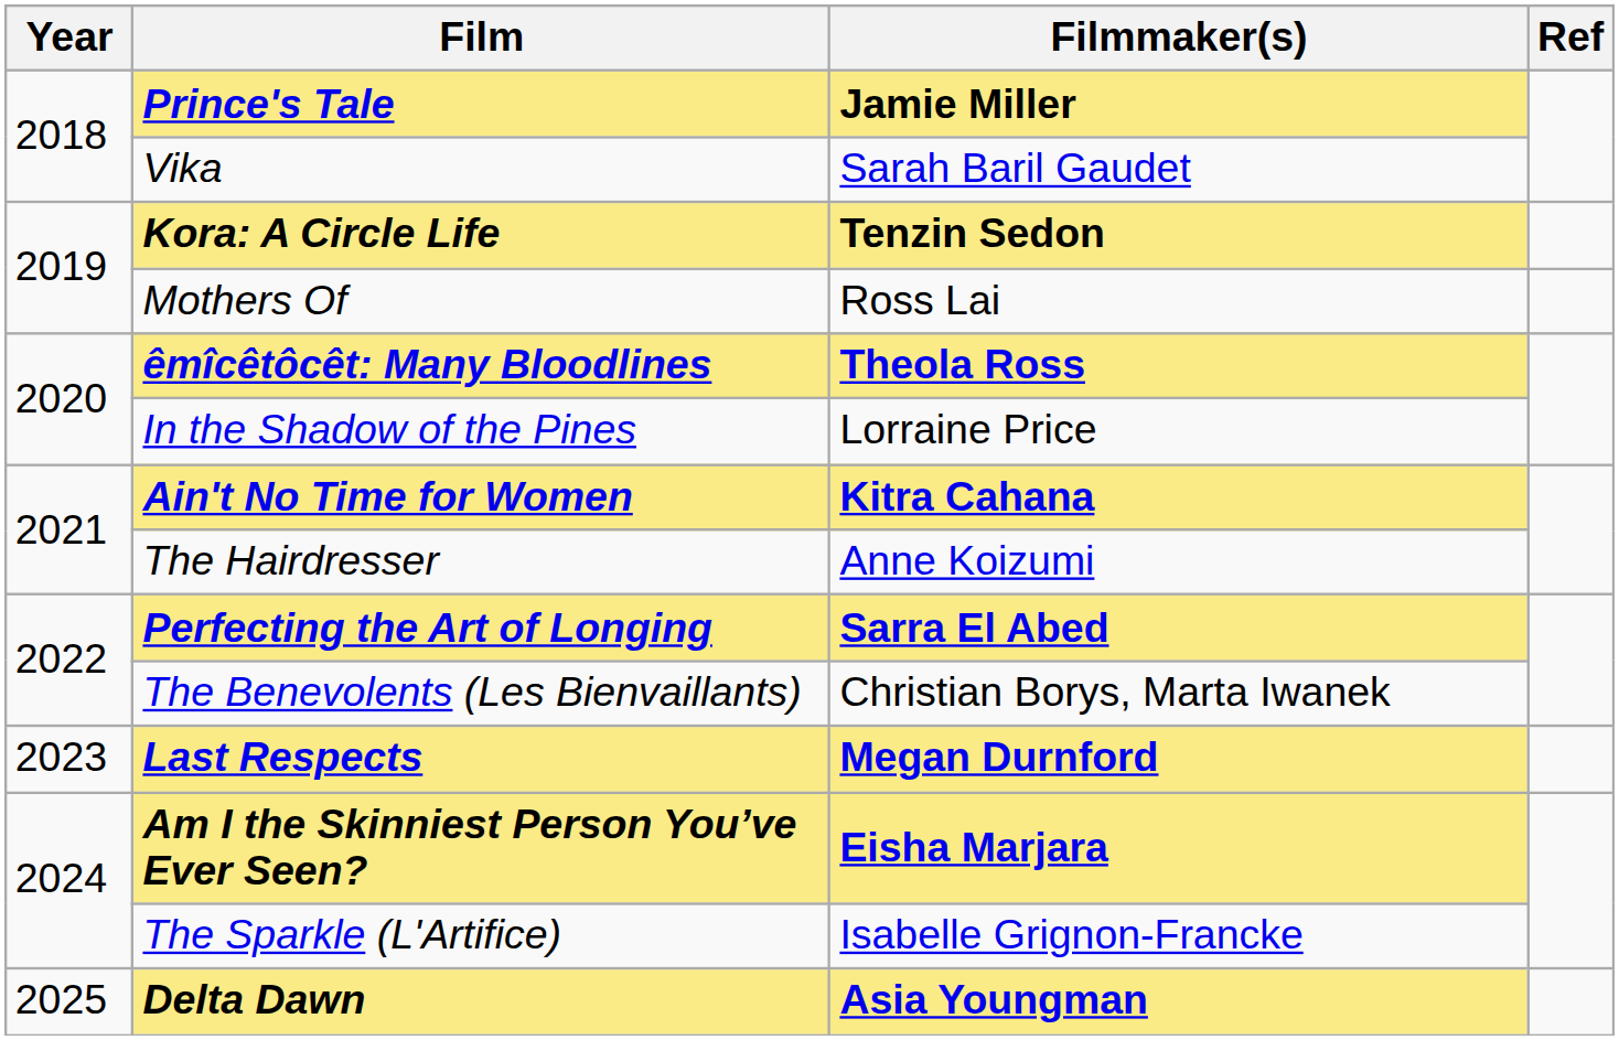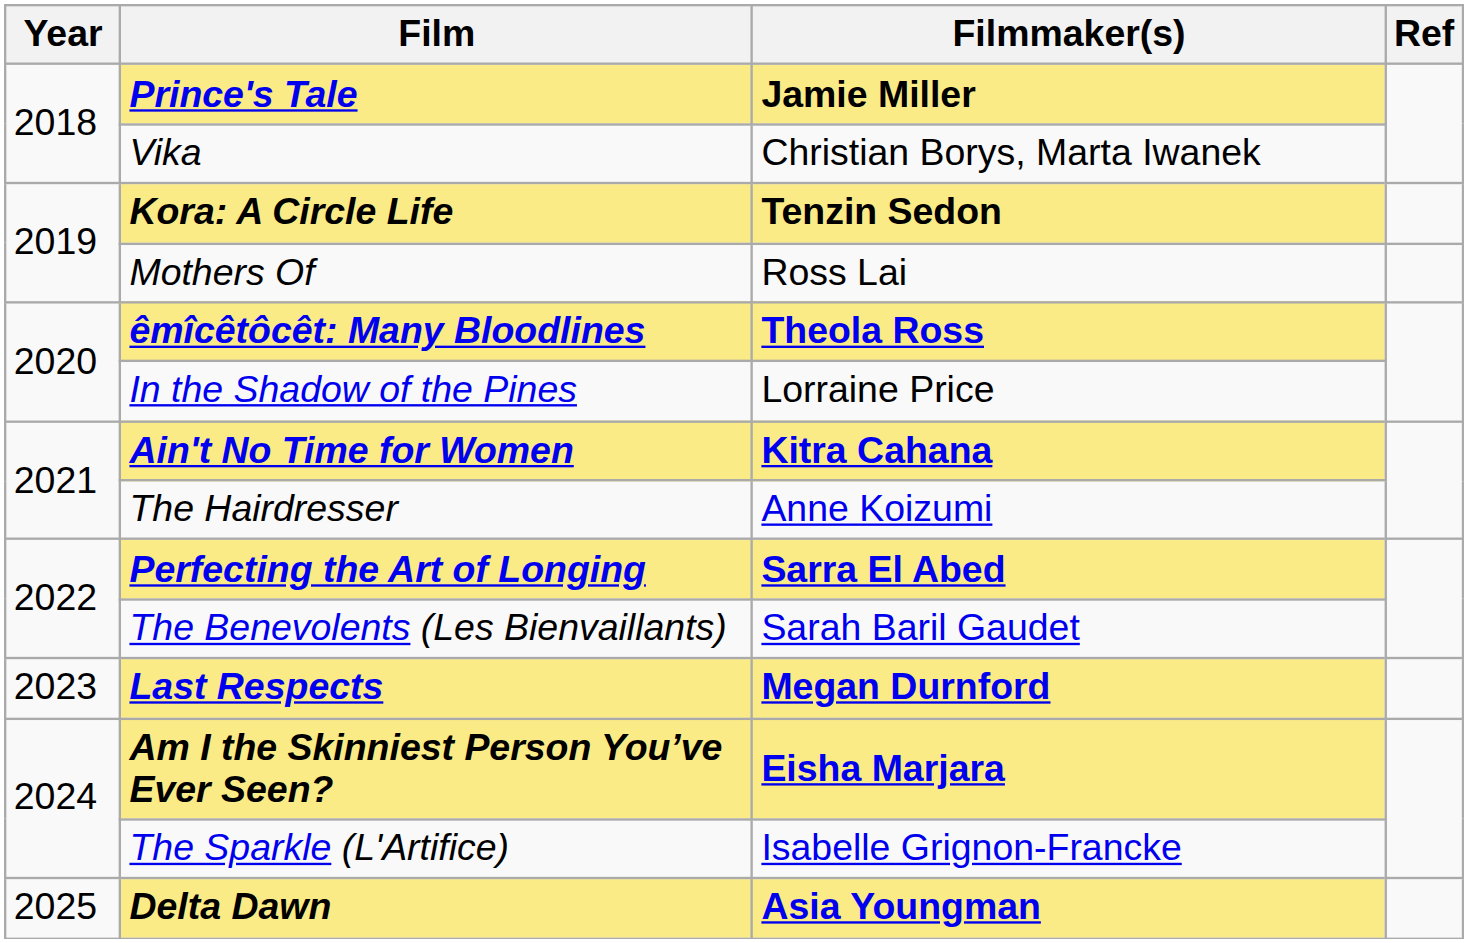 <table class = "wikitable sortable" width=100%>
 <tr>
 <th style="width:8%;">Year</th>
 <th style="width:45%;">Film</th>
 <th style="width:45%;">Filmmaker(s)</th>
 <th style="width:2%;">Ref</th>
 </tr>
 <tr>
 <td rowspan=2>2018</td>
 <td style="background:#FAEB86;"><strong><em><a href='#'>Prince's Tale</a></em></strong></td>
 <td style="background:#FAEB86;"><strong>Jamie Miller</strong></td>
 <td rowspan=2></td>
 </tr>
 <tr>
 <td><em>Vika</em></td>
-<td><a href='#'>Sarah Baril Gaudet</a></td>
+<td>Christian Borys, Marta Iwanek</td>
 </tr>
 <tr>
 <td rowspan=2>2019</td>
 <td style="background:#FAEB86;"><strong><em>Kora: A Circle Life</em></strong></td>
 <td style="background:#FAEB86;"><strong>Tenzin Sedon</strong></td>
 <td></td>
 </tr>
 <tr>
 <td><em>Mothers Of</em></td>
 <td>Ross Lai</td>
 <td></td>
 </tr>
 <tr>
 <td rowspan=2>2020</td>
 <td style="background:#FAEB86;"><strong><em><a href='#'>êmîcêtôcêt: Many Bloodlines</a></em></strong></td>
 <td style="background:#FAEB86;"><strong><a href='#'>Theola Ross</a></strong></td>
 <td rowspan=2></td>
 </tr>
 <tr>
 <td><em><a href='#'>In the Shadow of the Pines</a></em></td>
 <td>Lorraine Price</td>
 </tr>
 <tr>
 <td rowspan=2>2021</td>
 <td style="background:#FAEB86;"><strong><em><a href='#'>Ain't No Time for Women</a></em></strong></td>
 <td style="background:#FAEB86;"><strong><a href='#'>Kitra Cahana</a></strong></td>
 <td rowspan=2></td>
 </tr>
 <tr>
 <td><em>The Hairdresser</em></td>
 <td><a href='#'>Anne Koizumi</a></td>
 </tr>
 <tr>
 <td rowspan=2>2022</td>
 <td style="background:#FAEB86;"><strong><em><a href='#'>Perfecting the Art of Longing</a></em></strong></td>
 <td style="background:#FAEB86;"><strong><a href='#'>Sarra El Abed</a></strong></td>
 <td rowspan=2></td>
 </tr>
 <tr>
 <td><em><a href='#'>The Benevolents</a> (Les Bienvaillants)</em></td>
-<td>Christian Borys, Marta Iwanek</td>
+<td><a href='#'>Sarah Baril Gaudet</a></td>
 </tr>
 <tr>
 <td>2023</td>
 <td style="background:#FAEB86;"><strong><em><a href='#'>Last Respects</a></em></strong></td>
 <td style="background:#FAEB86;"><strong><a href='#'>Megan Durnford</a></strong></td>
 <td></td>
 </tr>
 <tr>
 <td rowspan=2>2024</td>
 <td style="background:#FAEB86;"><strong><em>Am I the Skinniest Person You’ve Ever Seen?</em></strong></td>
 <td style="background:#FAEB86;"><strong><a href='#'>Eisha Marjara</a></strong></td>
 <td rowspan=2></td>
 </tr>
 <tr>
 <td><em><a href='#'>The Sparkle</a> (L'Artifice)</em></td>
 <td><a href='#'>Isabelle Grignon-Francke</a></td>
 </tr>
 <tr>
 <td>2025</td>
 <td style="background:#FAEB86;"><strong><em>Delta Dawn</em></strong></td>
 <td style="background:#FAEB86;"><strong><a href='#'>Asia Youngman</a></strong></td>
 <td></td>
 </tr>
 </table>
